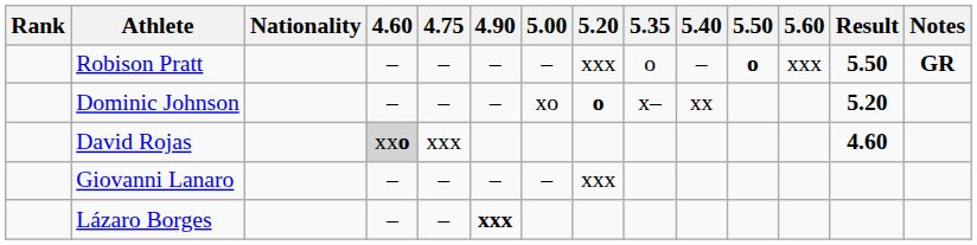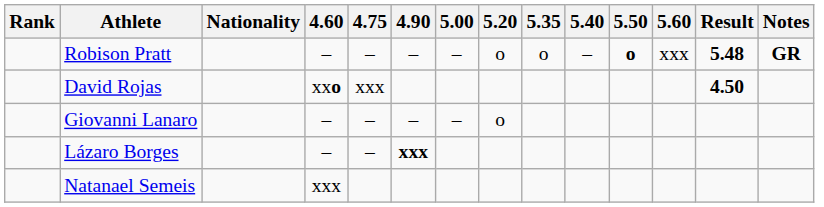 <table class="wikitable sortable" style="text-align:center;font-size:88%">
 <tr>
 <th>Rank</th>
 <th>Athlete</th>
 <th>Nationality</th>
 <th>4.60</th>
 <th>4.75</th>
 <th>4.90</th>
 <th>5.00</th>
 <th>5.20</th>
 <th>5.35</th>
 <th>5.40</th>
 <th>5.50</th>
 <th>5.60</th>
 <th>Result</th>
 <th>Notes</th>
 </tr>
 <tr>
 <td></td>
 <td align="left"><a href='#'>Robison Pratt</a></td>
 <td align=left></td>
 <td>–</td>
 <td>–</td>
 <td>–</td>
 <td>–</td>
-<td>xxx</td>
+<td>o</td>
 <td>o</td>
 <td>–</td>
 <td><strong>o</strong></td>
 <td>xxx</td>
-<td><strong>5.50</strong></td>
+<td><strong>5.48</strong></td>
 <td><strong>GR</strong></td>
-</tr>
-<tr>
-<td></td>
-<td align="left"><a href='#'>Dominic Johnson</a></td>
-<td align=left></td>
-<td>–</td>
-<td>–</td>
-<td>–</td>
-<td>xo</td>
-<td><strong>o</strong></td>
-<td>x–</td>
-<td>xx</td>
-<td></td>
-<td></td>
-<td><strong>5.20</strong></td>
-<td></td>
 </tr>
 <tr>
 <td></td>
 <td align="left"><a href='#'>David Rojas</a></td>
 <td align=left></td>
-<td style="background: lightgrey;">xx<strong>o</strong></td>
+<td>xx<strong>o</strong></td>
 <td>xxx</td>
 <td></td>
 <td></td>
 <td></td>
 <td></td>
 <td></td>
 <td></td>
 <td></td>
-<td><strong>4.60</strong></td>
+<td><strong>4.50</strong></td>
 <td></td>
 </tr>
 <tr>
 <td></td>
 <td align="left"><a href='#'>Giovanni Lanaro</a></td>
 <td align=left></td>
 <td>–</td>
 <td>–</td>
 <td>–</td>
 <td>–</td>
-<td>xxx</td>
+<td>o</td>
 <td></td>
 <td></td>
 <td></td>
 <td></td>
 <td><strong></strong></td>
 <td></td>
 </tr>
 <tr>
 <td></td>
 <td align="left"><a href='#'>Lázaro Borges</a></td>
 <td align=left></td>
 <td>–</td>
 <td>–</td>
 <td><strong>xxx</strong></td>
 <td></td>
 <td></td>
 <td></td>
 <td></td>
 <td></td>
 <td></td>
 <td><strong></strong></td>
 <td></td>
 </tr>
+<tr>
+<td></td>
+<td align="left"><a href='#'>Natanael Semeis</a></td>
+<td align=left></td>
+<td>xxx</td>
+<td></td>
+<td></td>
+<td></td>
+<td></td>
+<td></td>
+<td></td>
+<td></td>
+<td></td>
+<td><strong></strong></td>
+<td></td>
+</tr>
 </table>
